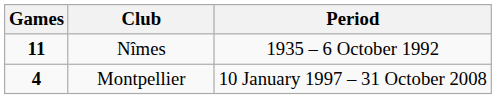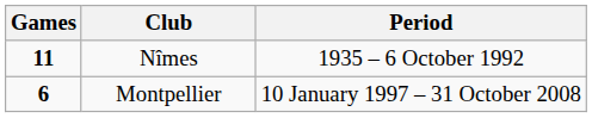 <table class="wikitable sortable" style="text-align:center;">
 <tr>
 <th>Games</th>
 <th style="width:30%;">Club</th>
 <th>Period</th>
 </tr>
 <tr>
 <td><strong>11</strong></td>
 <td>Nîmes</td>
 <td>1935 – 6 October 1992</td>
 </tr>
 <tr>
-<td><strong>4</strong></td>
+<td><strong>6</strong></td>
 <td>Montpellier</td>
 <td>10 January 1997 – 31 October 2008</td>
 </tr>
 </table>
